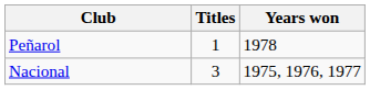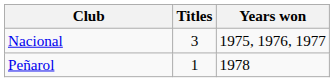 <table class="wikitable sortable" style="text-align:left" width="">
 <tr>
 <th width= 170px>Club</th>
 <th width=>Titles</th>
 <th width=>Years won</th>
 </tr>
 <tr>
+<td><a href='#'>Nacional</a></td>
+<td align=center>3</td>
+<td>1975, 1976, 1977</td>
+</tr>
+<tr>
 <td><a href='#'>Peñarol</a></td>
 <td align=center>1</td>
 <td>1978</td>
 </tr>
-<tr>
-<td><a href='#'>Nacional</a></td>
-<td align=center>3</td>
-<td>1975, 1976, 1977</td>
-</tr>
 </table>
